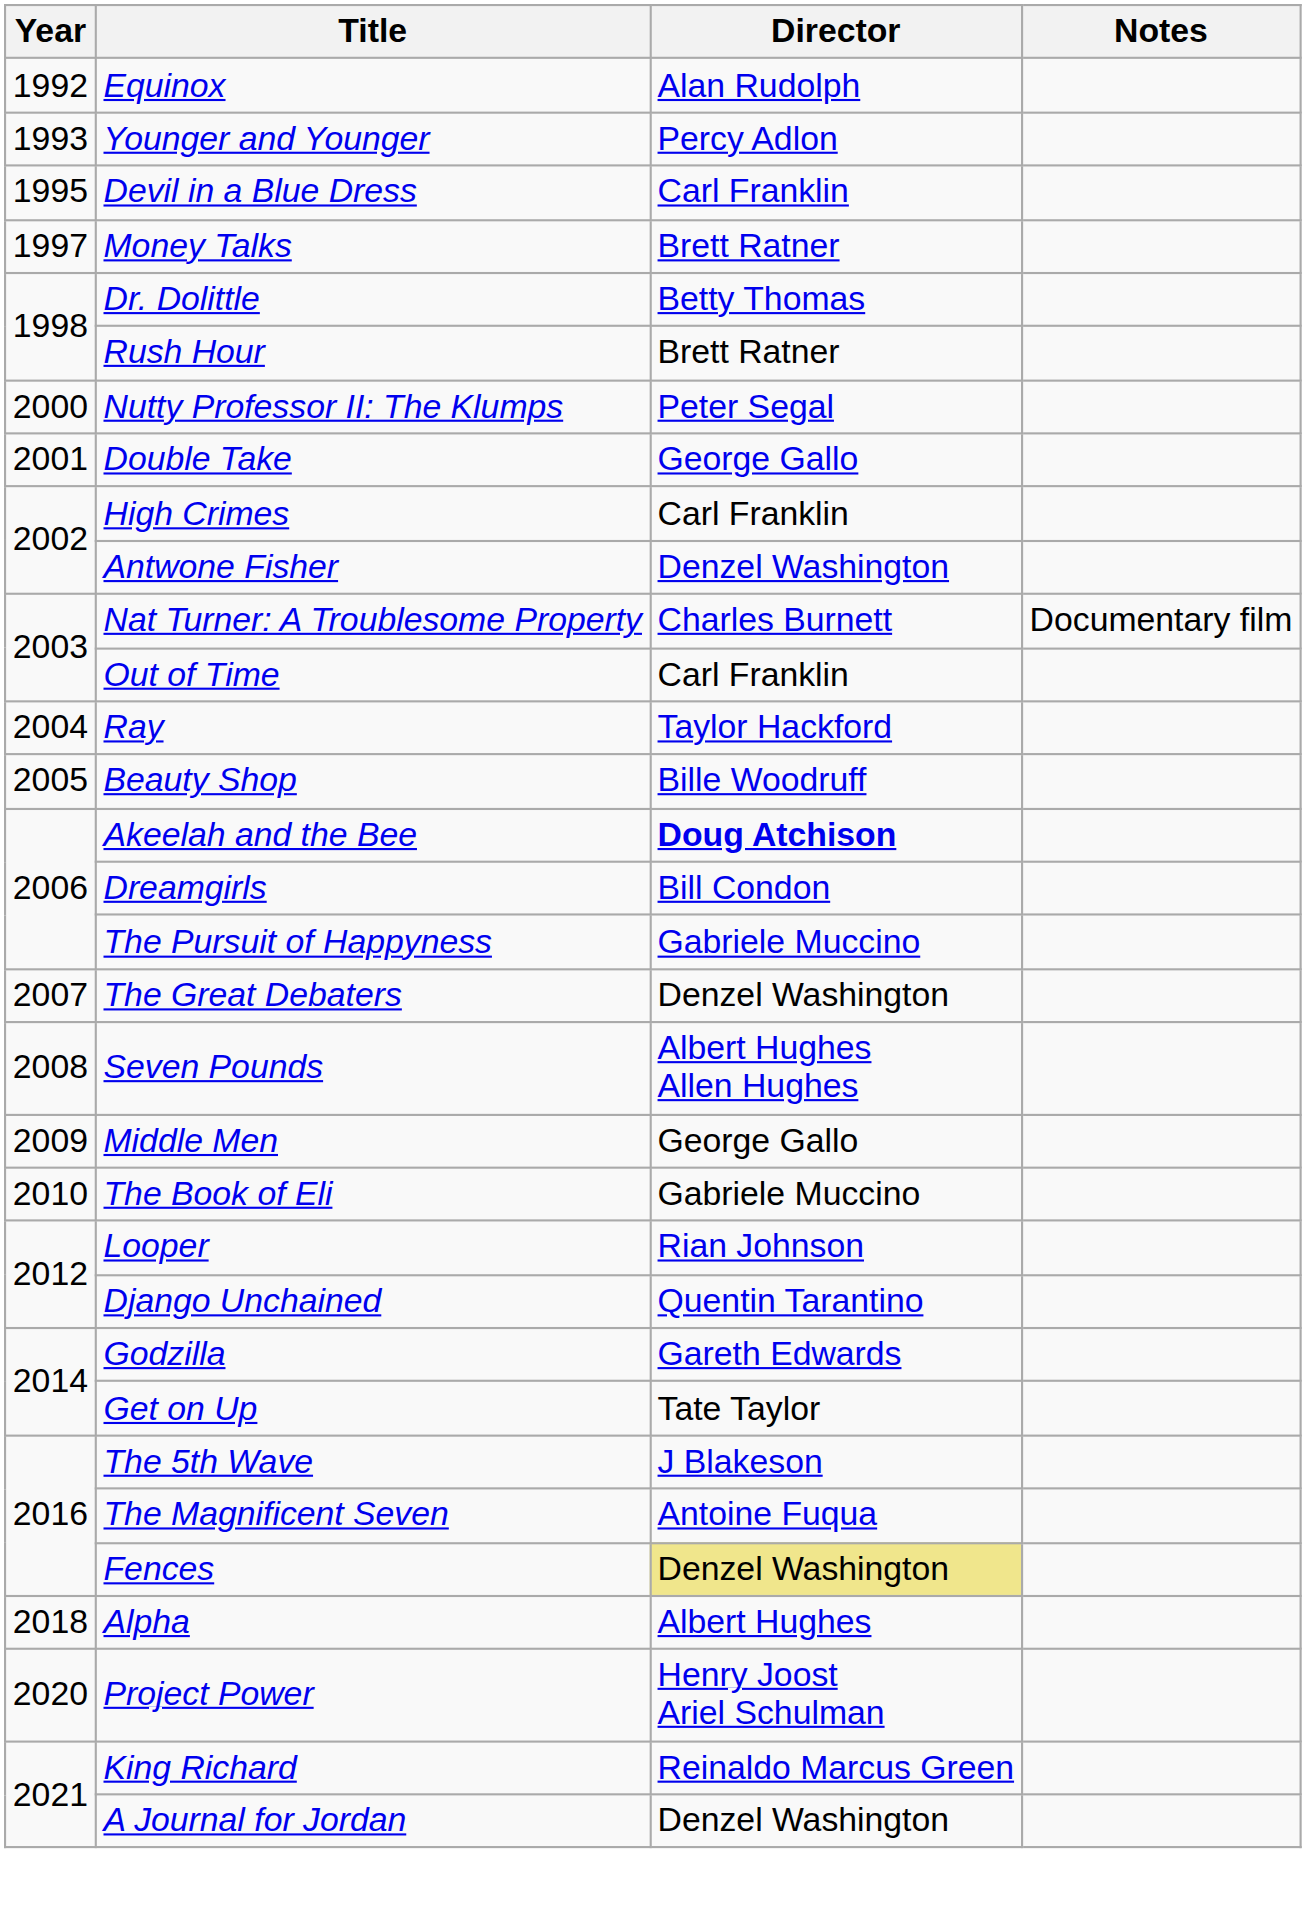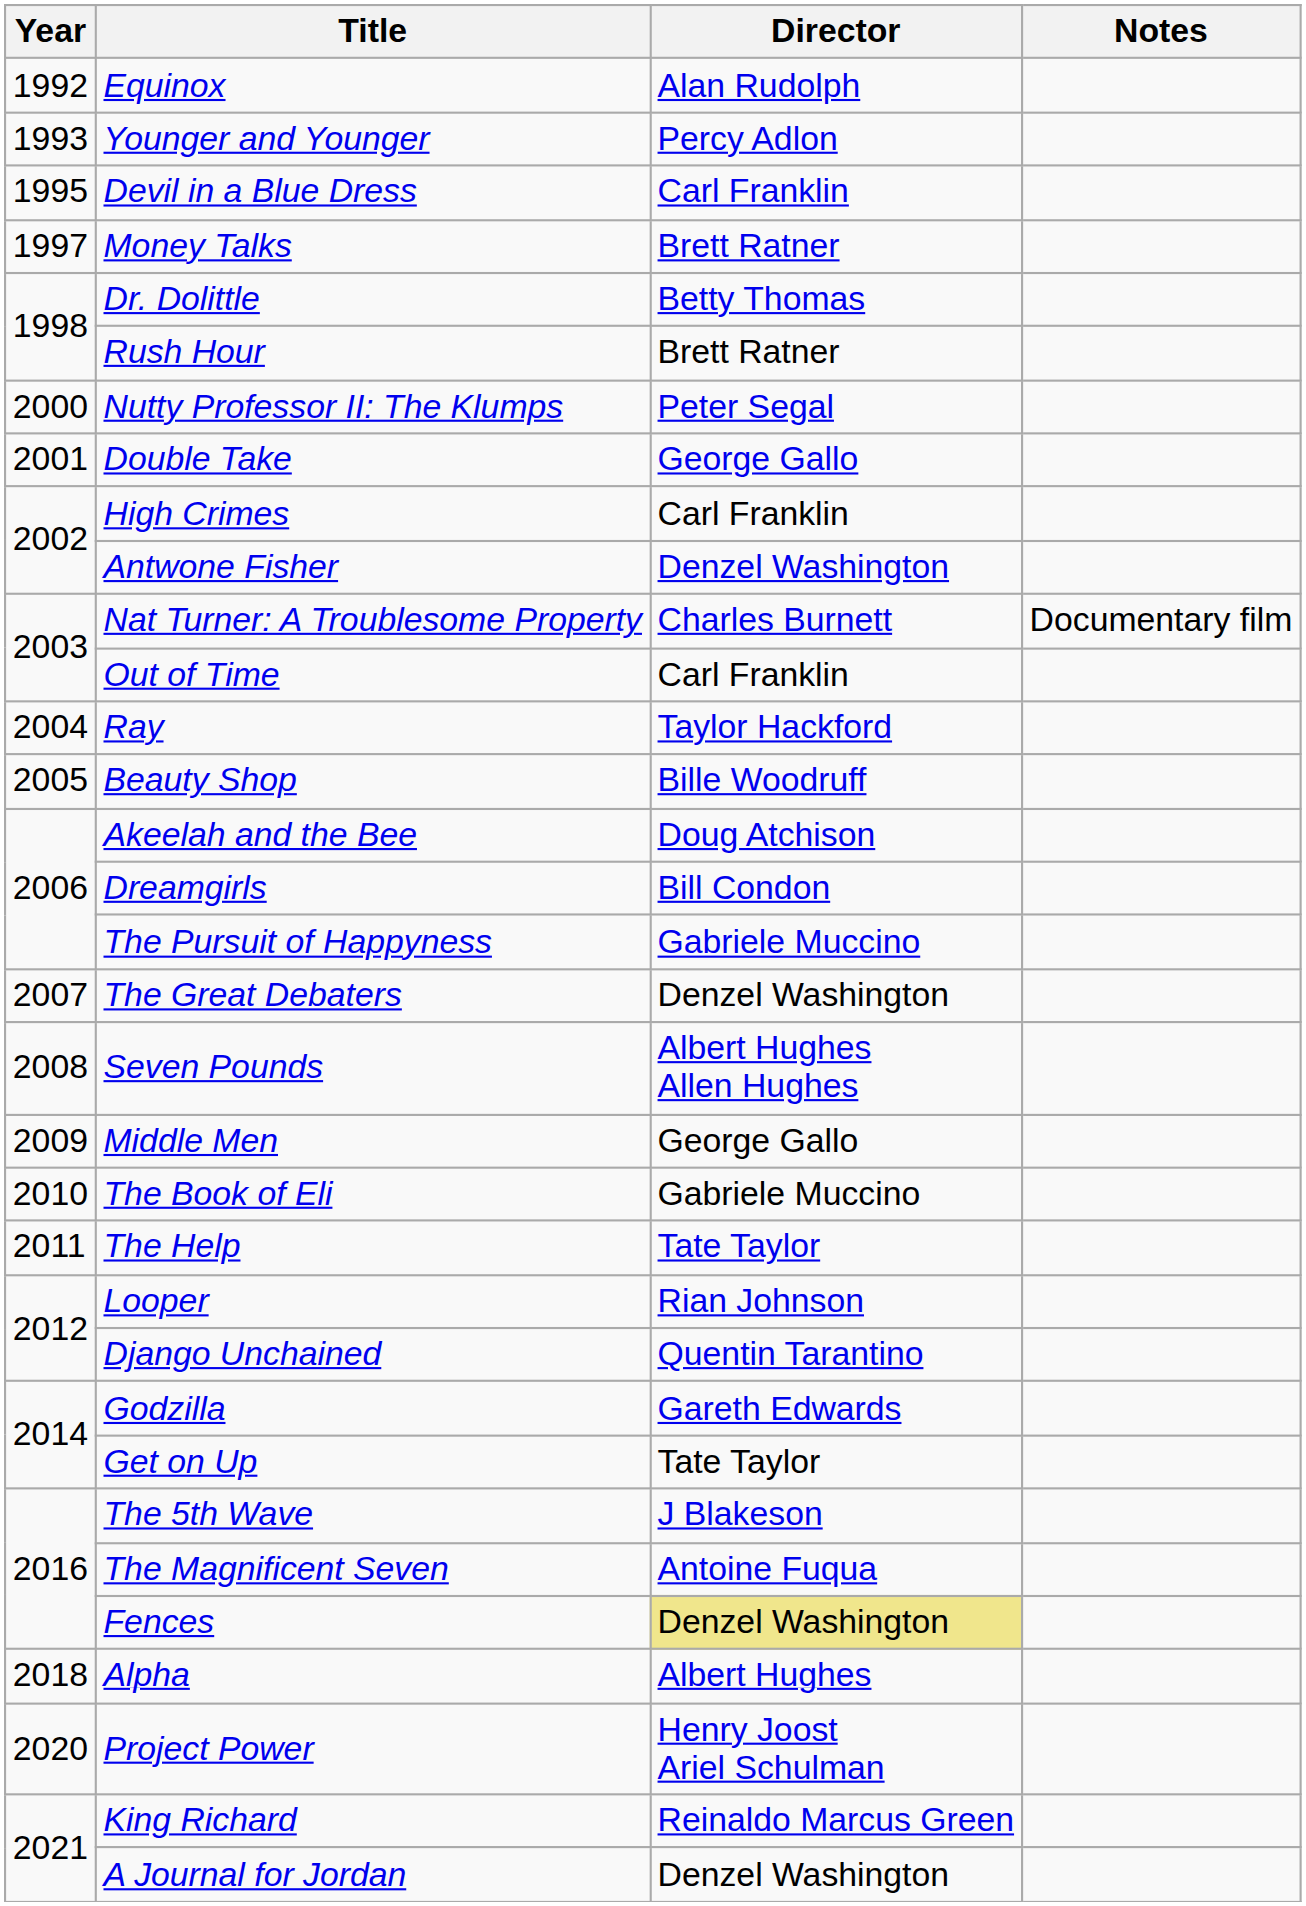 <table class="wikitable sortable">
 <tr>
 <th>Year</th>
 <th>Title</th>
 <th>Director</th>
 <th class="unsortable">Notes</th>
 </tr>
 <tr>
 <td>1992</td>
 <td><em><a href='#'>Equinox</a></em></td>
 <td><a href='#'>Alan Rudolph</a></td>
 <td></td>
 </tr>
 <tr>
 <td>1993</td>
 <td><em><a href='#'>Younger and Younger</a></em></td>
 <td><a href='#'>Percy Adlon</a></td>
 <td></td>
 </tr>
 <tr>
 <td>1995</td>
 <td><em><a href='#'>Devil in a Blue Dress</a></em></td>
 <td><a href='#'>Carl Franklin</a></td>
 <td></td>
 </tr>
 <tr>
 <td>1997</td>
 <td><em><a href='#'>Money Talks</a></em></td>
 <td><a href='#'>Brett Ratner</a></td>
 <td></td>
 </tr>
 <tr>
 <td rowspan="2">1998</td>
 <td><em><a href='#'>Dr. Dolittle</a></em></td>
 <td><a href='#'>Betty Thomas</a></td>
 <td></td>
 </tr>
 <tr>
 <td><em><a href='#'>Rush Hour</a></em></td>
 <td>Brett Ratner</td>
 <td></td>
 </tr>
 <tr>
 <td>2000</td>
 <td><em><a href='#'>Nutty Professor II: The Klumps</a></em></td>
 <td><a href='#'>Peter Segal</a></td>
 <td></td>
 </tr>
 <tr>
 <td>2001</td>
 <td><em><a href='#'>Double Take</a></em></td>
 <td><a href='#'>George Gallo</a></td>
 <td></td>
 </tr>
 <tr>
 <td rowspan="2">2002</td>
 <td><em><a href='#'>High Crimes</a></em></td>
 <td>Carl Franklin</td>
 <td></td>
 </tr>
 <tr>
 <td><em><a href='#'>Antwone Fisher</a></em></td>
 <td><a href='#'>Denzel Washington</a></td>
 <td></td>
 </tr>
 <tr>
 <td rowspan="2">2003</td>
 <td><em><a href='#'>Nat Turner: A Troublesome Property</a></em></td>
 <td><a href='#'>Charles Burnett</a></td>
 <td>Documentary film</td>
 </tr>
 <tr>
 <td><em><a href='#'>Out of Time</a></em></td>
 <td>Carl Franklin</td>
 <td></td>
 </tr>
 <tr>
 <td>2004</td>
 <td><em><a href='#'>Ray</a></em></td>
 <td><a href='#'>Taylor Hackford</a></td>
 <td></td>
 </tr>
 <tr>
 <td>2005</td>
 <td><em><a href='#'>Beauty Shop</a></em></td>
 <td><a href='#'>Bille Woodruff</a></td>
 <td></td>
 </tr>
 <tr>
 <td rowspan="3">2006</td>
 <td><em><a href='#'>Akeelah and the Bee</a></em></td>
-<td><strong><a href='#'>Doug Atchison</a></strong></td>
+<td><a href='#'>Doug Atchison</a></td>
 <td></td>
 </tr>
 <tr>
 <td><em><a href='#'>Dreamgirls</a></em></td>
 <td><a href='#'>Bill Condon</a></td>
 <td></td>
 </tr>
 <tr>
 <td><em><a href='#'>The Pursuit of Happyness</a></em></td>
 <td><a href='#'>Gabriele Muccino</a></td>
 <td></td>
 </tr>
 <tr>
 <td>2007</td>
 <td><em><a href='#'>The Great Debaters</a></em></td>
 <td>Denzel Washington</td>
 <td></td>
 </tr>
 <tr>
 <td>2008</td>
 <td><em><a href='#'>Seven Pounds</a></em></td>
 <td><a href='#'>Albert Hughes <br>Allen Hughes</a></td>
 <td></td>
 </tr>
 <tr>
 <td>2009</td>
 <td><em><a href='#'>Middle Men</a></em></td>
 <td>George Gallo</td>
 <td></td>
 </tr>
 <tr>
 <td>2010</td>
 <td><em><a href='#'>The Book of Eli</a></em></td>
 <td>Gabriele Muccino</td>
+<td></td>
+</tr>
+<tr>
+<td>2011</td>
+<td><em><a href='#'>The Help</a></em></td>
+<td><a href='#'>Tate Taylor</a></td>
 <td></td>
 </tr>
 <tr>
 <td rowspan="2">2012</td>
 <td><em><a href='#'>Looper</a></em></td>
 <td><a href='#'>Rian Johnson</a></td>
 <td></td>
 </tr>
 <tr>
 <td><em><a href='#'>Django Unchained</a></em></td>
 <td><a href='#'>Quentin Tarantino</a></td>
 <td></td>
 </tr>
 <tr>
 <td rowspan="2">2014</td>
 <td><em><a href='#'>Godzilla</a></em></td>
 <td><a href='#'>Gareth Edwards</a></td>
 <td></td>
 </tr>
 <tr>
 <td><em><a href='#'>Get on Up</a></em></td>
 <td>Tate Taylor</td>
 <td></td>
 </tr>
 <tr>
 <td rowspan="3">2016</td>
 <td><em><a href='#'>The 5th Wave</a></em></td>
 <td><a href='#'>J Blakeson</a></td>
 <td></td>
 </tr>
 <tr>
 <td><em><a href='#'>The Magnificent Seven</a></em></td>
 <td><a href='#'>Antoine Fuqua</a></td>
 <td></td>
 </tr>
 <tr>
 <td><em><a href='#'>Fences</a></em></td>
 <td style="background: khaki;">Denzel Washington</td>
 <td></td>
 </tr>
 <tr>
 <td>2018</td>
 <td><em><a href='#'>Alpha</a></em></td>
 <td><a href='#'>Albert Hughes</a></td>
 <td></td>
 </tr>
 <tr>
 <td>2020</td>
 <td><em><a href='#'>Project Power</a></em></td>
 <td><a href='#'>Henry Joost</a> <br><a href='#'>Ariel Schulman</a></td>
 <td></td>
 </tr>
 <tr>
 <td rowspan="2">2021</td>
 <td><em><a href='#'>King Richard</a></em></td>
 <td><a href='#'>Reinaldo Marcus Green</a></td>
 <td></td>
 </tr>
 <tr>
 <td><em><a href='#'>A Journal for Jordan</a></em></td>
 <td>Denzel Washington</td>
 <td></td>
 </tr>
 </table>
